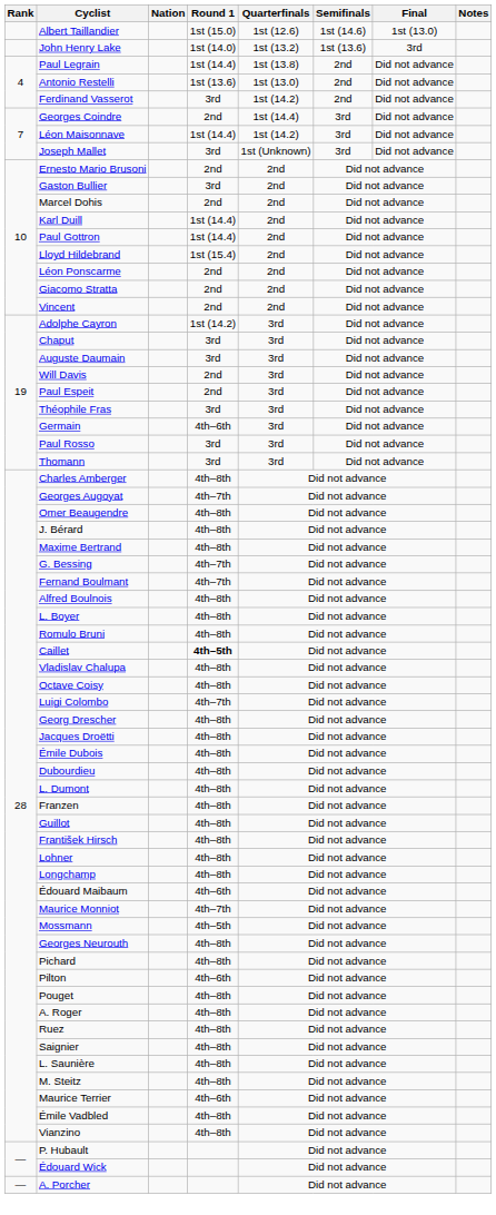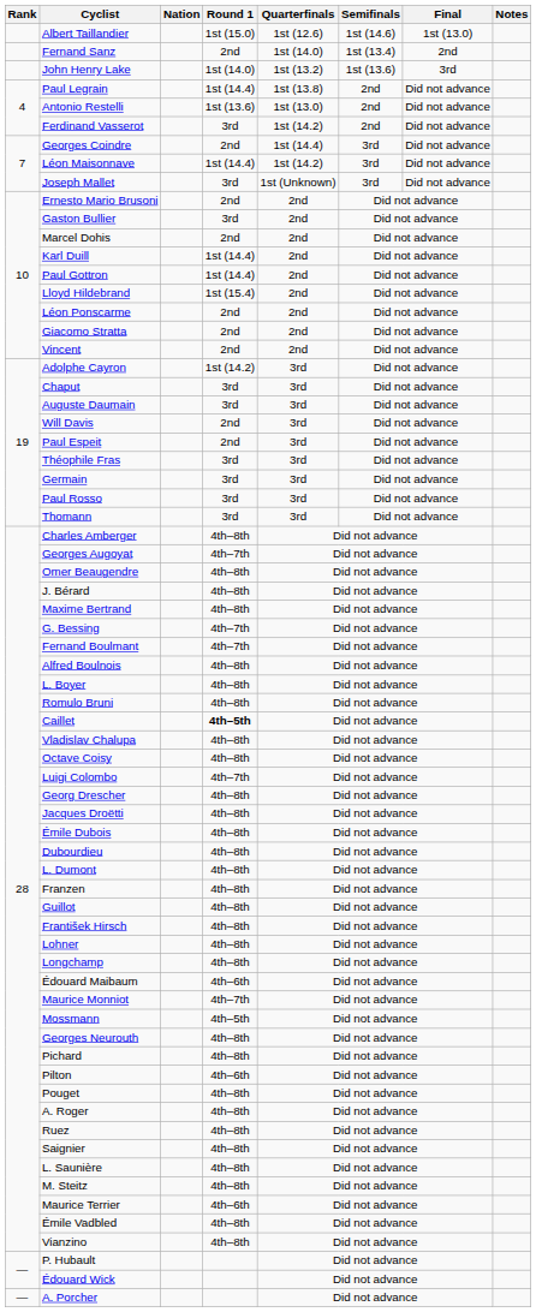 <table class="wikitable sortable" style="text-align:center">
 <tr>
 <th>Rank</th>
 <th>Cyclist</th>
 <th>Nation</th>
 <th>Round 1</th>
 <th>Quarterfinals</th>
 <th>Semifinals</th>
 <th>Final</th>
 <th>Notes</th>
 </tr>
 <tr>
 <td></td>
 <td align=left><a href='#'>Albert Taillandier</a></td>
 <td align=left></td>
 <td data-sort-value=1>1st (15.0)</td>
 <td data-sort-value=1>1st (12.6) </td>
 <td data-sort-value=1>1st (14.6)</td>
 <td data-sort-value=1>1st (13.0)</td>
+<td></td>
+</tr>
+<tr>
+<td></td>
+<td align=left><a href='#'>Fernand Sanz</a></td>
+<td align=left></td>
+<td data-sort-value=2>2nd</td>
+<td data-sort-value=1>1st (14.0)</td>
+<td data-sort-value=1>1st (13.4)</td>
+<td data-sort-value=2>2nd</td>
 <td></td>
 </tr>
 <tr>
 <td></td>
 <td align=left><a href='#'>John Henry Lake</a></td>
 <td align=left></td>
 <td data-sort-value=1>1st (14.0)</td>
 <td data-sort-value=1>1st (13.2) </td>
 <td data-sort-value=1>1st (13.6)</td>
 <td data-sort-value=3>3rd</td>
 <td></td>
 </tr>
 <tr>
 <td rowspan=3>4</td>
 <td align=left><a href='#'>Paul Legrain</a></td>
 <td align=left></td>
 <td data-sort-value=1>1st (14.4)</td>
 <td data-sort-value=1>1st (13.8)</td>
 <td data-sort-value=2>2nd</td>
 <td data-sort-value=9>Did not advance</td>
 <td></td>
 </tr>
 <tr>
 <td align=left><a href='#'>Antonio Restelli</a></td>
 <td align=left></td>
 <td data-sort-value=1>1st (13.6)</td>
 <td data-sort-value=1>1st (13.0) </td>
 <td data-sort-value=2>2nd</td>
 <td data-sort-value=9>Did not advance</td>
 <td></td>
 </tr>
 <tr>
 <td align=left><a href='#'>Ferdinand Vasserot</a></td>
 <td align=left></td>
 <td data-sort-value=3>3rd</td>
 <td data-sort-value=1>1st (14.2)</td>
 <td data-sort-value=2>2nd</td>
 <td data-sort-value=9>Did not advance</td>
 <td></td>
 </tr>
 <tr>
 <td rowspan=3>7</td>
 <td align=left><a href='#'>Georges Coindre</a></td>
 <td align=left></td>
 <td data-sort-value=2>2nd</td>
 <td data-sort-value=1>1st (14.4)</td>
 <td data-sort-value=3>3rd</td>
 <td data-sort-value=9>Did not advance</td>
 <td></td>
 </tr>
 <tr>
 <td align=left><a href='#'>Léon Maisonnave</a></td>
 <td align=left></td>
 <td data-sort-value=1>1st (14.4)</td>
 <td data-sort-value=1>1st (14.2)</td>
 <td data-sort-value=3>3rd</td>
 <td data-sort-value=9>Did not advance</td>
 <td></td>
 </tr>
 <tr>
 <td align=left><a href='#'>Joseph Mallet</a></td>
 <td align=left></td>
 <td data-sort-value=3>3rd</td>
 <td data-sort-value=1>1st (Unknown)</td>
 <td data-sort-value=3>3rd</td>
 <td data-sort-value=9>Did not advance</td>
 <td></td>
 </tr>
 <tr>
 <td rowspan=9>10</td>
 <td align=left><a href='#'>Ernesto Mario Brusoni</a></td>
 <td align=left></td>
 <td data-sort-value=2>2nd</td>
 <td data-sort-value=2>2nd</td>
 <td colspan=2 data-sort-value=9>Did not advance</td>
 <td></td>
 </tr>
 <tr>
 <td align=left><a href='#'>Gaston Bullier</a></td>
 <td align=left></td>
 <td data-sort-value=3>3rd</td>
 <td data-sort-value=2>2nd</td>
 <td colspan=2 data-sort-value=9>Did not advance</td>
 <td></td>
 </tr>
 <tr>
 <td align=left>Marcel Dohis</td>
 <td align=left></td>
 <td data-sort-value=2>2nd</td>
 <td data-sort-value=2>2nd</td>
 <td colspan=2 data-sort-value=9>Did not advance</td>
 <td></td>
 </tr>
 <tr>
 <td align=left><a href='#'>Karl Duill</a></td>
 <td align=left></td>
 <td data-sort-value=1>1st (14.4)</td>
 <td data-sort-value=2>2nd</td>
 <td colspan=2 data-sort-value=9>Did not advance</td>
 <td></td>
 </tr>
 <tr>
 <td align=left><a href='#'>Paul Gottron</a></td>
 <td align=left></td>
 <td data-sort-value=1>1st (14.4)</td>
 <td data-sort-value=2>2nd</td>
 <td colspan=2 data-sort-value=9>Did not advance</td>
 <td></td>
 </tr>
 <tr>
 <td align=left><a href='#'>Lloyd Hildebrand</a></td>
 <td align=left></td>
 <td data-sort-value=1>1st (15.4)</td>
 <td data-sort-value=2>2nd</td>
 <td colspan=2 data-sort-value=9>Did not advance</td>
 <td></td>
 </tr>
 <tr>
 <td align=left><a href='#'>Léon Ponscarme</a></td>
 <td align=left></td>
 <td data-sort-value=2>2nd</td>
 <td data-sort-value=2>2nd</td>
 <td colspan=2 data-sort-value=9>Did not advance</td>
 <td></td>
 </tr>
 <tr>
 <td align=left><a href='#'>Giacomo Stratta</a></td>
 <td align=left></td>
 <td data-sort-value=2>2nd</td>
 <td data-sort-value=2>2nd</td>
 <td colspan=2 data-sort-value=9>Did not advance</td>
 <td></td>
 </tr>
 <tr>
 <td align=left><a href='#'>Vincent</a></td>
 <td align=left></td>
 <td data-sort-value=2>2nd</td>
 <td data-sort-value=2>2nd</td>
 <td colspan=2 data-sort-value=9>Did not advance</td>
 <td></td>
 </tr>
 <tr>
 <td rowspan=9>19</td>
 <td align=left><a href='#'>Adolphe Cayron</a></td>
 <td align=left></td>
 <td data-sort-value=1>1st (14.2)</td>
 <td data-sort-value=3>3rd</td>
 <td colspan=2 data-sort-value=9>Did not advance</td>
 <td></td>
 </tr>
 <tr>
 <td align=left><a href='#'>Chaput</a></td>
 <td align=left></td>
 <td data-sort-value=3>3rd</td>
 <td data-sort-value=3>3rd</td>
 <td colspan=2 data-sort-value=9>Did not advance</td>
 <td></td>
 </tr>
 <tr>
 <td align=left><a href='#'>Auguste Daumain</a></td>
 <td align=left></td>
 <td data-sort-value=3>3rd</td>
 <td data-sort-value=3>3rd</td>
 <td colspan=2 data-sort-value=9>Did not advance</td>
 <td></td>
 </tr>
 <tr>
 <td align=left><a href='#'>Will Davis</a></td>
 <td align=left></td>
 <td data-sort-value=2>2nd</td>
 <td data-sort-value=3>3rd</td>
 <td colspan=2 data-sort-value=9>Did not advance</td>
 <td></td>
 </tr>
 <tr>
 <td align=left><a href='#'>Paul Espeit</a></td>
 <td align=left></td>
 <td data-sort-value=2>2nd</td>
 <td data-sort-value=3>3rd</td>
 <td colspan=2 data-sort-value=9>Did not advance</td>
 <td></td>
 </tr>
 <tr>
 <td align=left><a href='#'>Théophile Fras</a></td>
 <td align=left></td>
 <td data-sort-value=3>3rd</td>
 <td data-sort-value=3>3rd</td>
 <td colspan=2 data-sort-value=9>Did not advance</td>
 <td></td>
 </tr>
 <tr>
 <td align=left><a href='#'>Germain</a></td>
 <td align=left></td>
-<td data-sort-value=4>4th–6th</td>
+<td data-sort-value=3>3rd</td>
 <td data-sort-value=3>3rd</td>
 <td colspan=2 data-sort-value=9>Did not advance</td>
 <td></td>
 </tr>
 <tr>
 <td align=left><a href='#'>Paul Rosso</a></td>
 <td align=left></td>
 <td data-sort-value=3>3rd</td>
 <td data-sort-value=3>3rd</td>
 <td colspan=2 data-sort-value=9>Did not advance</td>
 <td></td>
 </tr>
 <tr>
 <td align=left><a href='#'>Thomann</a></td>
 <td align=left></td>
 <td data-sort-value=3>3rd</td>
 <td data-sort-value=3>3rd</td>
 <td colspan=2 data-sort-value=9>Did not advance</td>
 <td></td>
 </tr>
 <tr>
 <td rowspan=39>28</td>
 <td align=left><a href='#'>Charles Amberger</a></td>
 <td align=left></td>
 <td data-sort-value=4>4th–8th</td>
 <td colspan=3 data-sort-value=9>Did not advance</td>
 <td></td>
 </tr>
 <tr>
 <td align=left><a href='#'>Georges Augoyat</a></td>
 <td align=left></td>
 <td data-sort-value=4>4th–7th</td>
 <td colspan=3 data-sort-value=9>Did not advance</td>
 <td></td>
 </tr>
 <tr>
 <td align=left><a href='#'>Omer Beaugendre</a></td>
 <td align=left></td>
 <td data-sort-value=4>4th–8th</td>
 <td colspan=3 data-sort-value=9>Did not advance</td>
 <td></td>
 </tr>
 <tr>
 <td align=left>J. Bérard</td>
 <td align=left></td>
 <td data-sort-value=4>4th–8th</td>
 <td colspan=3 data-sort-value=9>Did not advance</td>
 <td></td>
 </tr>
 <tr>
 <td align=left><a href='#'>Maxime Bertrand</a></td>
 <td align=left></td>
 <td data-sort-value=4>4th–8th</td>
 <td colspan=3 data-sort-value=9>Did not advance</td>
 <td></td>
 </tr>
 <tr>
 <td align=left><a href='#'>G. Bessing</a></td>
 <td align=left></td>
 <td data-sort-value=4>4th–7th</td>
 <td colspan=3 data-sort-value=9>Did not advance</td>
 <td></td>
 </tr>
 <tr>
 <td align=left><a href='#'>Fernand Boulmant</a></td>
 <td align=left></td>
 <td data-sort-value=4>4th–7th</td>
 <td colspan=3 data-sort-value=9>Did not advance</td>
 <td></td>
 </tr>
 <tr>
 <td align=left><a href='#'>Alfred Boulnois</a></td>
 <td align=left></td>
 <td data-sort-value=4>4th–8th</td>
 <td colspan=3 data-sort-value=9>Did not advance</td>
 <td></td>
 </tr>
 <tr>
 <td align=left><a href='#'>L. Boyer</a></td>
 <td align=left></td>
 <td data-sort-value=4>4th–8th</td>
 <td colspan=3 data-sort-value=9>Did not advance</td>
 <td></td>
 </tr>
 <tr>
 <td align=left><a href='#'>Romulo Bruni</a></td>
 <td align=left></td>
 <td data-sort-value=4>4th–8th</td>
 <td colspan=3 data-sort-value=9>Did not advance</td>
 <td></td>
 </tr>
 <tr>
 <td align=left><a href='#'>Caillet</a></td>
 <td align=left></td>
 <td data-sort-value=4><strong>4th–5th</strong></td>
 <td colspan=3 data-sort-value=9>Did not advance</td>
 <td></td>
 </tr>
 <tr>
 <td align=left><a href='#'>Vladislav Chalupa</a></td>
 <td align=left></td>
 <td data-sort-value=4>4th–8th</td>
 <td colspan=3 data-sort-value=9>Did not advance</td>
 <td></td>
 </tr>
 <tr>
 <td align=left><a href='#'>Octave Coisy</a></td>
 <td align=left></td>
 <td data-sort-value=4>4th–8th</td>
 <td colspan=3 data-sort-value=9>Did not advance</td>
 <td></td>
 </tr>
 <tr>
 <td align=left><a href='#'>Luigi Colombo</a></td>
 <td align=left></td>
 <td data-sort-value=4>4th–7th</td>
 <td colspan=3 data-sort-value=9>Did not advance</td>
 <td></td>
 </tr>
 <tr>
 <td align=left><a href='#'>Georg Drescher</a></td>
 <td align=left></td>
 <td data-sort-value=4>4th–8th</td>
 <td colspan=3 data-sort-value=9>Did not advance</td>
 <td></td>
 </tr>
 <tr>
 <td align=left><a href='#'>Jacques Droëtti</a></td>
 <td align=left></td>
 <td data-sort-value=4>4th–8th</td>
 <td colspan=3 data-sort-value=9>Did not advance</td>
 <td></td>
 </tr>
 <tr>
 <td align=left><a href='#'>Émile Dubois</a></td>
 <td align=left></td>
 <td data-sort-value=4>4th–8th</td>
 <td colspan=3 data-sort-value=9>Did not advance</td>
 <td></td>
 </tr>
 <tr>
 <td align=left><a href='#'>Dubourdieu</a></td>
 <td align=left></td>
 <td data-sort-value=4>4th–8th</td>
 <td colspan=3 data-sort-value=9>Did not advance</td>
 <td></td>
 </tr>
 <tr>
 <td align=left><a href='#'>L. Dumont</a></td>
 <td align=left></td>
 <td data-sort-value=4>4th–8th</td>
 <td colspan=3 data-sort-value=9>Did not advance</td>
 <td></td>
 </tr>
 <tr>
 <td align=left>Franzen</td>
 <td align=left></td>
 <td data-sort-value=4>4th–8th</td>
 <td colspan=3 data-sort-value=9>Did not advance</td>
 <td></td>
 </tr>
 <tr>
 <td align=left><a href='#'>Guillot</a></td>
 <td align=left></td>
 <td data-sort-value=4>4th–8th</td>
 <td colspan=3 data-sort-value=9>Did not advance</td>
 <td></td>
 </tr>
 <tr>
 <td align=left><a href='#'>František Hirsch</a></td>
 <td align=left></td>
 <td data-sort-value=4>4th–8th</td>
 <td colspan=3 data-sort-value=9>Did not advance</td>
 <td></td>
 </tr>
 <tr>
 <td align=left><a href='#'>Lohner</a></td>
 <td align=left></td>
 <td data-sort-value=4>4th–8th</td>
 <td colspan=3 data-sort-value=9>Did not advance</td>
 <td></td>
 </tr>
 <tr>
 <td align=left><a href='#'>Longchamp</a></td>
 <td align=left></td>
 <td data-sort-value=4>4th–8th</td>
 <td colspan=3 data-sort-value=9>Did not advance</td>
 <td></td>
 </tr>
 <tr>
 <td align=left>Édouard Maibaum</td>
 <td align=left></td>
 <td data-sort-value=4>4th–6th</td>
 <td colspan=3 data-sort-value=9>Did not advance</td>
 <td></td>
 </tr>
 <tr>
 <td align=left><a href='#'>Maurice Monniot</a></td>
 <td align=left></td>
 <td data-sort-value=4>4th–7th</td>
 <td colspan=3 data-sort-value=9>Did not advance</td>
 <td></td>
 </tr>
 <tr>
 <td align=left><a href='#'>Mossmann</a></td>
 <td align=left></td>
 <td data-sort-value=4>4th–5th</td>
 <td colspan=3 data-sort-value=9>Did not advance</td>
 <td></td>
 </tr>
 <tr>
 <td align=left><a href='#'>Georges Neurouth</a></td>
 <td align=left></td>
 <td data-sort-value=4>4th–8th</td>
 <td colspan=3 data-sort-value=9>Did not advance</td>
 <td></td>
 </tr>
 <tr>
 <td align=left>Pichard</td>
 <td align=left></td>
 <td data-sort-value=4>4th–8th</td>
 <td colspan=3 data-sort-value=9>Did not advance</td>
 <td></td>
 </tr>
 <tr>
 <td align=left>Pilton</td>
 <td align=left></td>
 <td data-sort-value=4>4th–6th</td>
 <td colspan=3 data-sort-value=9>Did not advance</td>
 <td></td>
 </tr>
 <tr>
 <td align=left>Pouget</td>
 <td align=left></td>
 <td data-sort-value=4>4th–8th</td>
 <td colspan=3 data-sort-value=9>Did not advance</td>
 <td></td>
 </tr>
 <tr>
 <td align=left>A. Roger</td>
 <td align=left></td>
 <td data-sort-value=4>4th–8th</td>
 <td colspan=3 data-sort-value=9>Did not advance</td>
 <td></td>
 </tr>
 <tr>
 <td align=left>Ruez</td>
 <td align=left></td>
 <td data-sort-value=4>4th–8th</td>
 <td colspan=3 data-sort-value=9>Did not advance</td>
 <td></td>
 </tr>
 <tr>
 <td align=left>Saignier</td>
 <td align=left></td>
 <td data-sort-value=4>4th–8th</td>
 <td colspan=3 data-sort-value=9>Did not advance</td>
 <td></td>
 </tr>
 <tr>
 <td align=left>L. Saunière</td>
 <td align=left></td>
 <td data-sort-value=4>4th–8th</td>
 <td colspan=3 data-sort-value=9>Did not advance</td>
 <td></td>
 </tr>
 <tr>
 <td align=left>M. Steitz</td>
 <td align=left></td>
 <td data-sort-value=4>4th–8th</td>
 <td colspan=3 data-sort-value=9>Did not advance</td>
 <td></td>
 </tr>
 <tr>
 <td align=left>Maurice Terrier</td>
 <td align=left></td>
 <td data-sort-value=4>4th–6th</td>
 <td colspan=3 data-sort-value=9>Did not advance</td>
 <td></td>
 </tr>
 <tr>
 <td align=left>Émile Vadbled</td>
 <td align=left></td>
 <td data-sort-value=4>4th–8th</td>
 <td colspan=3 data-sort-value=9>Did not advance</td>
 <td></td>
 </tr>
 <tr>
 <td align=left>Vianzino</td>
 <td align=left></td>
 <td data-sort-value=4>4th–8th</td>
 <td colspan=3 data-sort-value=9>Did not advance</td>
 <td></td>
 </tr>
 <tr>
 <td rowspan=2 data-sort-value=67>—</td>
 <td align=left>P. Hubault</td>
 <td align=left></td>
 <td data-sort-value=5></td>
 <td colspan=3 data-sort-value=9>Did not advance</td>
 <td></td>
 </tr>
 <tr>
 <td align=left><a href='#'>Édouard Wick</a></td>
 <td align=left></td>
 <td data-sort-value=5></td>
 <td colspan=3 data-sort-value=9>Did not advance</td>
 <td></td>
 </tr>
 <tr>
 <td data-sort-value=69>—</td>
 <td align=left><a href='#'>A. Porcher</a></td>
 <td align=left></td>
 <td data-sort-value=5></td>
 <td colspan=3 data-sort-value=9>Did not advance</td>
 <td></td>
 </tr>
 </table>
